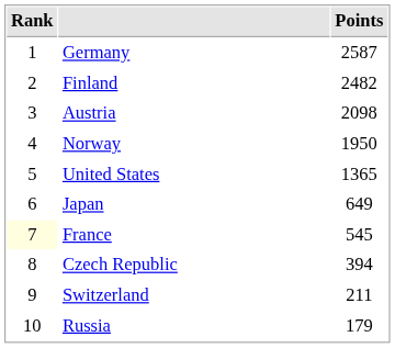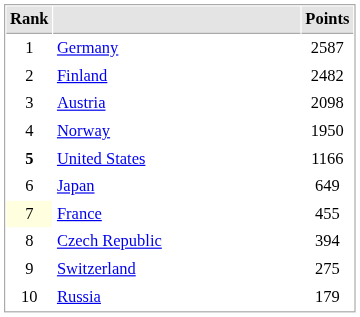 <table cellspacing="1" cellpadding="3" style="border:1px solid #AAAAAA;font-size:86%">
 <tr bgcolor="#E4E4E4">
 <th style="border-bottom:1px solid #AAAAAA" width=10>Rank</th>
 <th style="border-bottom:1px solid #AAAAAA" width=200></th>
 <th style="border-bottom:1px solid #AAAAAA" width=20>Points</th>
 </tr>
 <tr align="center">
 <td>1</td>
 <td align="left"> <a href='#'>Germany</a></td>
 <td>2587</td>
 </tr>
 <tr align="center">
 <td>2</td>
 <td align="left"> <a href='#'>Finland</a></td>
 <td>2482</td>
 </tr>
 <tr align="center">
 <td>3</td>
 <td align="left"> <a href='#'>Austria</a></td>
 <td>2098</td>
 </tr>
 <tr align="center">
 <td>4</td>
 <td align="left"> <a href='#'>Norway</a></td>
 <td>1950</td>
 </tr>
 <tr align="center">
-<td>5</td>
+<td><strong>5</strong></td>
 <td align="left"> <a href='#'>United States</a></td>
-<td>1365</td>
+<td>1166</td>
 </tr>
 <tr align="center">
 <td>6</td>
 <td align="left"> <a href='#'>Japan</a></td>
 <td>649</td>
 </tr>
 <tr align="center">
 <td style="background: lightyellow;">7</td>
 <td align="left"> <a href='#'>France</a></td>
-<td>545</td>
+<td>455</td>
 </tr>
 <tr align="center">
 <td>8</td>
 <td align="left"> <a href='#'>Czech Republic</a></td>
 <td>394</td>
 </tr>
 <tr align="center">
 <td>9</td>
 <td align="left"> <a href='#'>Switzerland</a></td>
-<td>211</td>
+<td>275</td>
 </tr>
 <tr align="center">
 <td>10</td>
 <td align="left"> <a href='#'>Russia</a></td>
 <td>179</td>
 </tr>
 </table>
